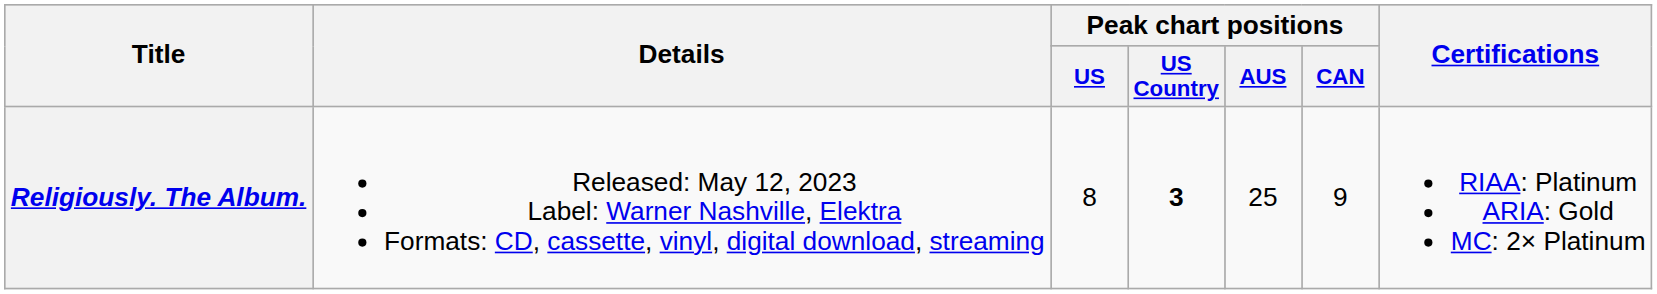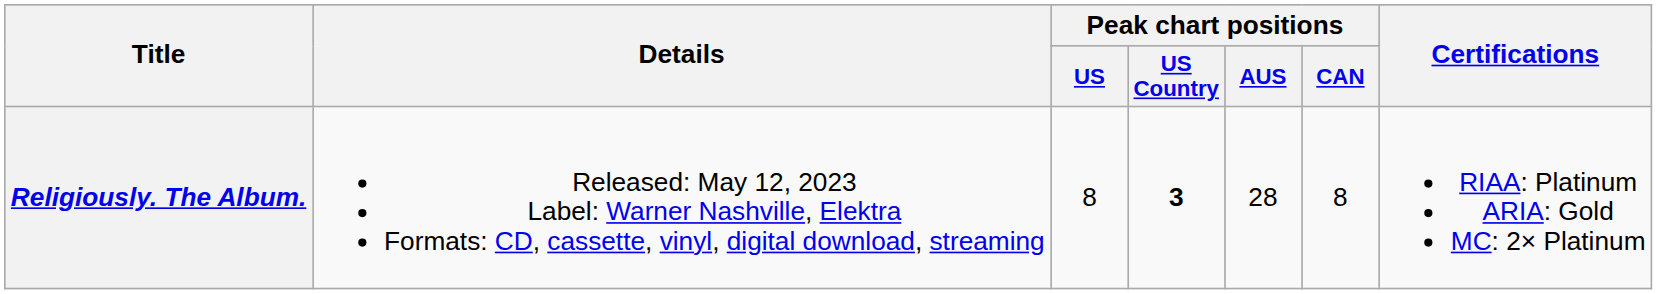 <table class="wikitable plainrowheaders" style="text-align:center;">
 <tr>
 <th scope="col" rowspan="2">Title</th>
 <th scope="col" rowspan="2">Details</th>
 <th scope="col" colspan="4">Peak chart positions</th>
 <th scope="col" rowspan="2"><a href='#'>Certifications</a></th>
 </tr>
 <tr>
 <th scope="col" style="width:3em;font-size:85%;"><a href='#'>US</a><br></th>
 <th scope="col" style="width:3em;font-size:85%;"><a href='#'>US Country</a><br></th>
 <th scope="col" style="width:3em;font-size:85%;"><a href='#'>AUS</a><br></th>
 <th scope="col" style="width:3em;font-size:85%;"><a href='#'>CAN</a><br></th>
 </tr>
 <tr>
 <th scope="row"><em><a href='#'>Religiously. The Album.</a></em></th>
 <td><br><ul><li>Released: May 12, 2023</li><li>Label: <a href='#'>Warner Nashville</a>, <a href='#'>Elektra</a></li><li>Formats: <a href='#'>CD</a>, <a href='#'>cassette</a>, <a href='#'>vinyl</a>, <a href='#'>digital download</a>, <a href='#'>streaming</a></li></ul></td>
 <td>8</td>
 <td><strong>3</strong></td>
-<td>25</td>
-<td>9</td>
+<td>28</td>
+<td>8</td>
 <td><br><ul><li><a href='#'>RIAA</a>: Platinum</li><li><a href='#'>ARIA</a>: Gold</li><li><a href='#'>MC</a>: 2× Platinum</li></ul></td>
 </tr>
 </table>
